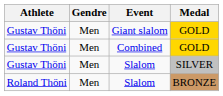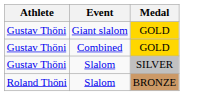 <table class="wikitable" style="width:; font-size:100%; text-align:center;">
 <tr>
 <th>Athlete</th>
-<th>Gendre</th>
 <th>Event</th>
 <th>Medal</th>
 </tr>
 <tr>
 <td align=left><a href='#'>Gustav Thöni</a></td>
-<td>Men</td>
 <td><a href='#'>Giant slalom</a></td>
 <td bgcolor=gold>GOLD</td>
 </tr>
 <tr>
 <td align=left><a href='#'>Gustav Thöni</a></td>
-<td>Men</td>
 <td><a href='#'>Combined</a></td>
 <td bgcolor=gold>GOLD</td>
 </tr>
 <tr>
 <td align=left><a href='#'>Gustav Thöni</a></td>
-<td>Men</td>
 <td><a href='#'>Slalom</a></td>
 <td bgcolor=silver>SILVER</td>
 </tr>
 <tr>
 <td align=left><a href='#'>Roland Thöni</a></td>
-<td>Men</td>
 <td><a href='#'>Slalom</a></td>
 <td bgcolor=cc9966>BRONZE</td>
 </tr>
 </table>
